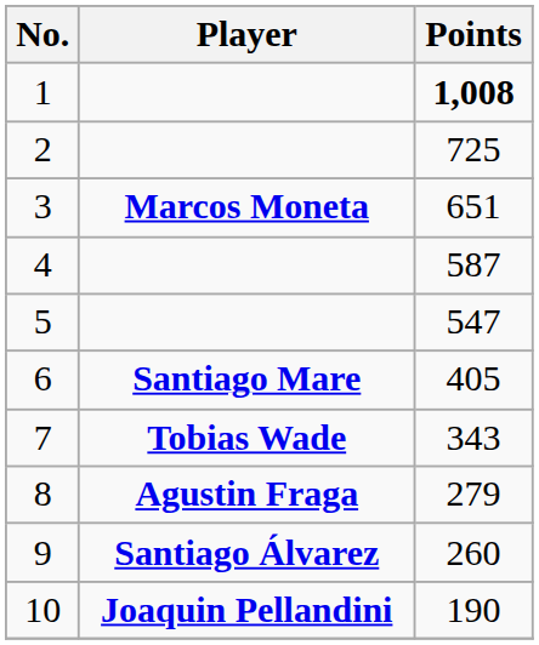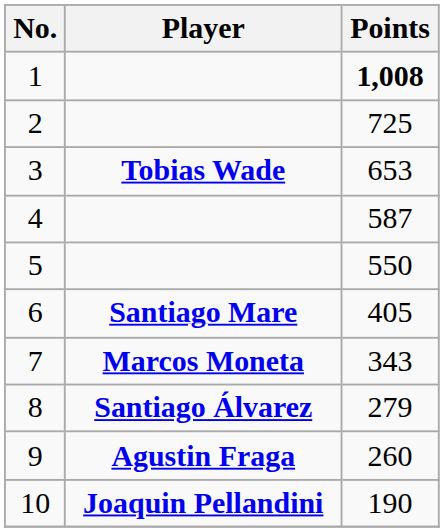 <table class="wikitable sortable" style="text-align:center">
 <tr>
 <th width=25>No.</th>
 <th width=140>Player</th>
 <th width=45>Points</th>
 </tr>
 <tr>
 <td>1</td>
 <td><strong></strong></td>
 <td><strong>1,008</strong></td>
 </tr>
 <tr>
 <td>2</td>
 <td><strong></strong></td>
 <td>725</td>
 </tr>
 <tr>
 <td>3</td>
-<td><strong><a href='#'>Marcos Moneta</a></strong></td>
-<td>651</td>
+<td><strong><a href='#'>Tobias Wade</a></strong></td>
+<td>653</td>
 </tr>
 <tr>
 <td>4</td>
 <td><strong></strong></td>
 <td>587</td>
 </tr>
 <tr>
 <td>5</td>
 <td><strong></strong></td>
-<td>547</td>
+<td>550</td>
 </tr>
 <tr>
 <td>6</td>
 <td><strong><a href='#'>Santiago Mare</a></strong></td>
 <td>405</td>
 </tr>
 <tr>
 <td>7</td>
-<td><strong><a href='#'>Tobias Wade</a></strong></td>
+<td><strong><a href='#'>Marcos Moneta</a></strong></td>
 <td>343</td>
 </tr>
 <tr>
 <td>8</td>
-<td><strong><a href='#'>Agustin Fraga</a></strong></td>
+<td><a href='#'><strong>Santiago Álvarez</strong></a></td>
 <td>279</td>
 </tr>
 <tr>
 <td>9</td>
-<td><a href='#'><strong>Santiago Álvarez</strong></a></td>
+<td><strong><a href='#'>Agustin Fraga</a></strong></td>
 <td>260</td>
 </tr>
 <tr>
 <td>10</td>
 <td><strong><a href='#'>Joaquin Pellandini</a></strong></td>
 <td>190</td>
 </tr>
 <tr>
 </tr>
 </table>
